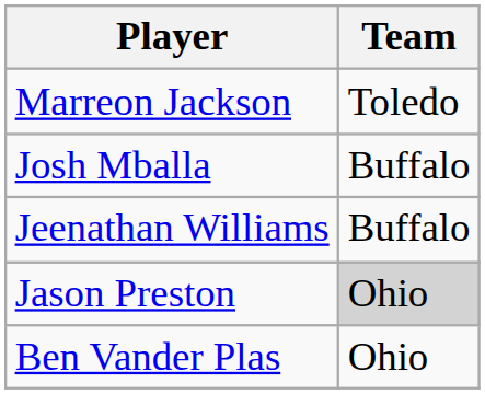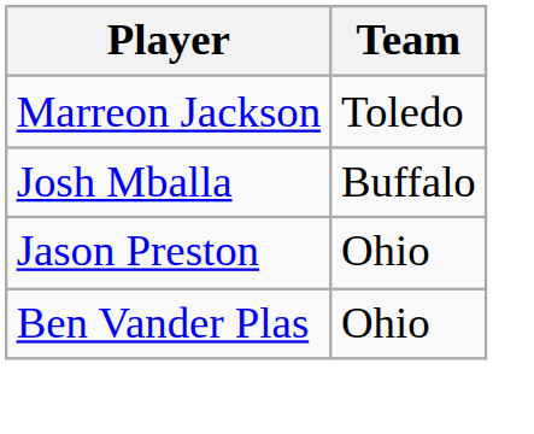 <table class="wikitable">
 <tr>
 <th>Player</th>
 <th>Team</th>
 </tr>
 <tr>
 <td><a href='#'>Marreon Jackson</a></td>
 <td>Toledo</td>
 </tr>
 <tr>
 <td><a href='#'>Josh Mballa</a></td>
 <td>Buffalo</td>
 </tr>
 <tr>
-<td><a href='#'>Jeenathan Williams</a></td>
-<td>Buffalo</td>
-</tr>
-<tr>
 <td><a href='#'>Jason Preston</a></td>
-<td style="background: lightgrey;">Ohio</td>
+<td>Ohio</td>
 </tr>
 <tr>
 <td><a href='#'>Ben Vander Plas</a></td>
 <td>Ohio</td>
 </tr>
 </table>
